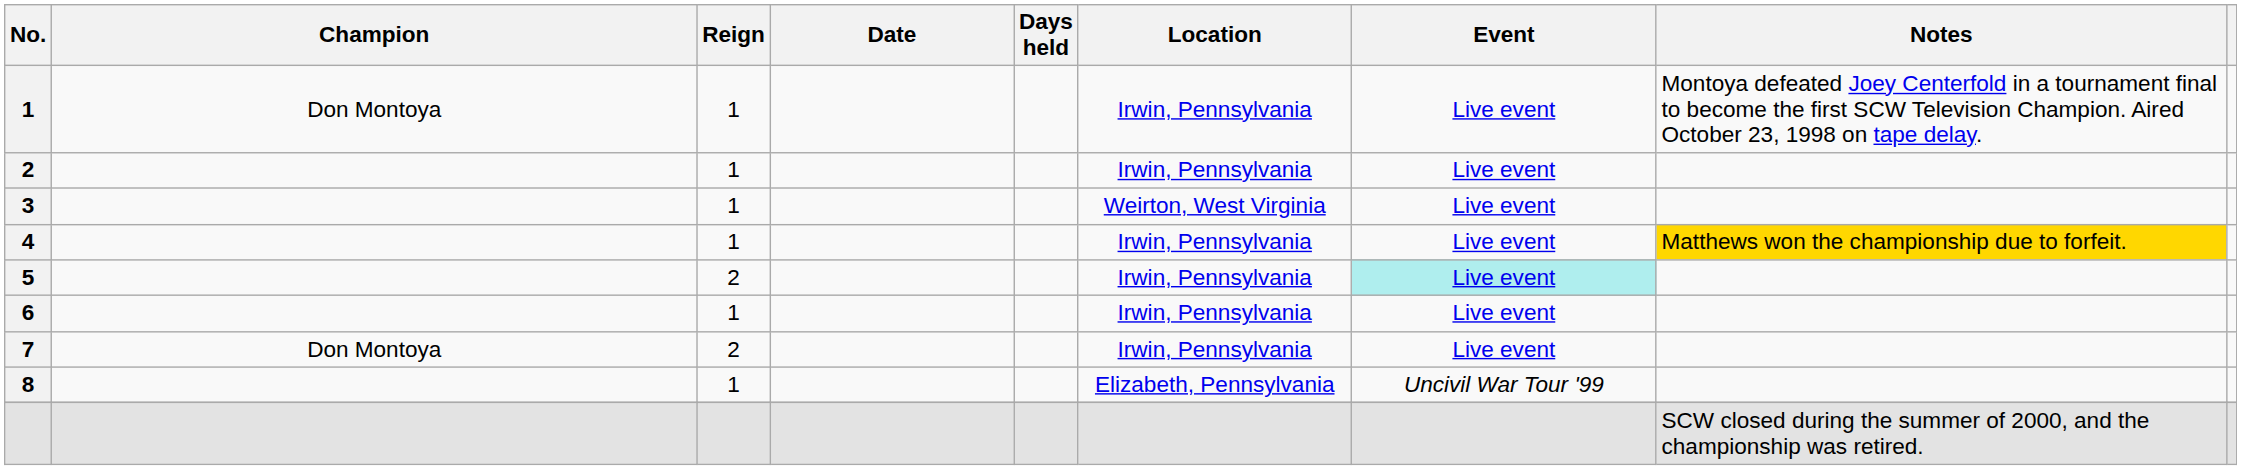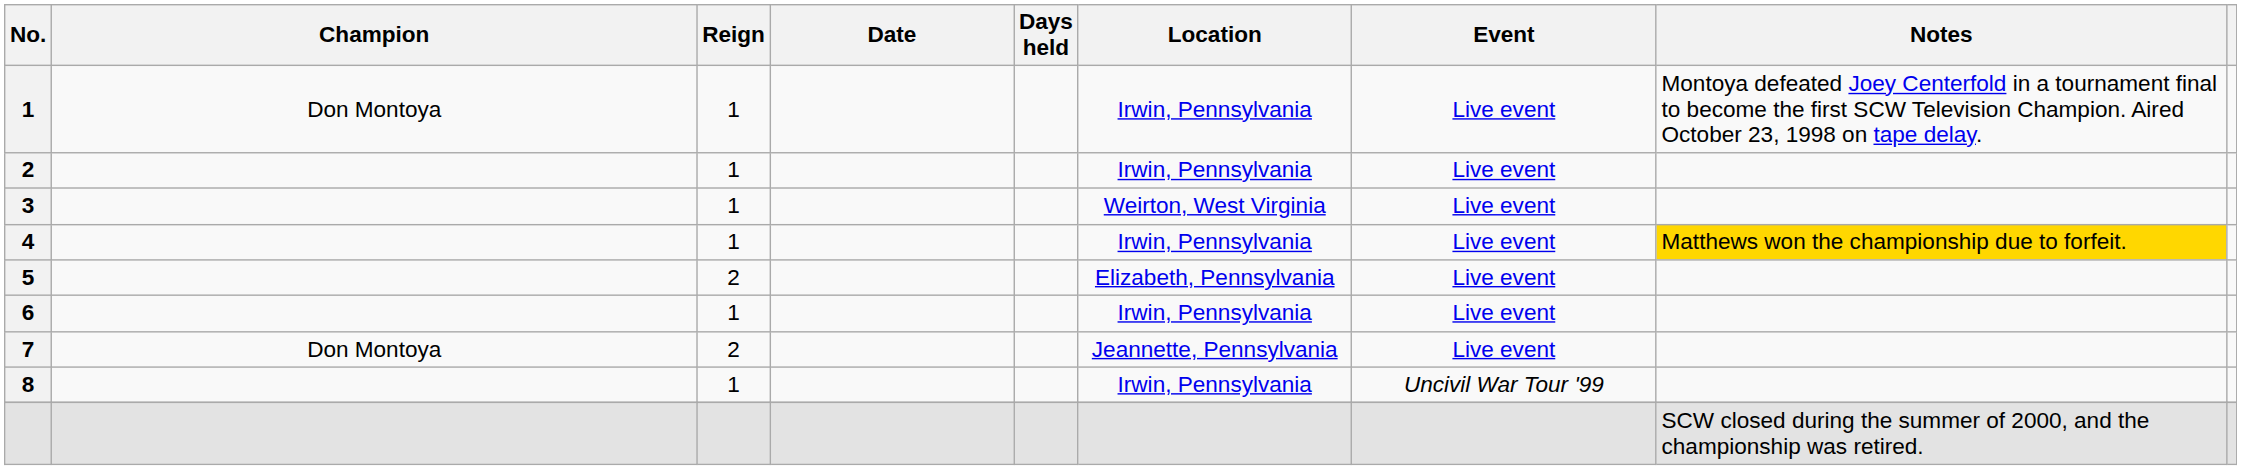 <table class="wikitable sortable" width=100% style="text-align: center">
 <tr>
 <th width=0 scope="col">No.</th>
 <th width=32% scope="col">Champion</th>
 <th width=0 scope="col">Reign</th>
 <th width=12% scope="col">Date</th>
 <th width=0 scope="col">Days held</th>
 <th width=13% scope="col">Location</th>
 <th width=15% scope="col">Event</th>
 <th width=60% class="unsortable" scope="col">Notes</th>
 <th width=0 class="unsortable" scope="col"></th>
 </tr>
 <tr>
 <th scope="row">1</th>
 <td>Don Montoya</td>
 <td>1</td>
 <td></td>
 <td></td>
 <td><a href='#'>Irwin, Pennsylvania</a></td>
 <td><a href='#'>Live event</a></td>
 <td align="left">Montoya defeated <a href='#'>Joey Centerfold</a> in a tournament final to become the first SCW Television Champion. Aired October 23, 1998 on <a href='#'>tape delay</a>.</td>
 <td></td>
 </tr>
 <tr>
 <th scope="row">2</th>
 <td></td>
 <td>1</td>
 <td></td>
 <td></td>
 <td><a href='#'>Irwin, Pennsylvania</a></td>
 <td><a href='#'>Live event</a></td>
 <td align=left> </td>
 <td></td>
 </tr>
 <tr>
 <th scope="row">3</th>
 <td></td>
 <td>1</td>
 <td></td>
 <td></td>
 <td><a href='#'>Weirton, West Virginia</a></td>
 <td><a href='#'>Live event</a></td>
 <td align=left></td>
 <td></td>
 </tr>
 <tr>
 <th scope="row">4</th>
 <td></td>
 <td>1</td>
 <td></td>
 <td></td>
 <td><a href='#'>Irwin, Pennsylvania</a></td>
 <td><a href='#'>Live event</a></td>
 <td align=left style="background: gold;">Matthews won the championship due to forfeit.</td>
 <td></td>
 </tr>
 <tr>
 <th scope="row">5</th>
 <td></td>
 <td>2</td>
 <td></td>
 <td></td>
-<td><a href='#'>Irwin, Pennsylvania</a></td>
-<td style="background: paleturquoise;"><a href='#'>Live event</a></td>
+<td><a href='#'>Elizabeth, Pennsylvania</a></td>
+<td><a href='#'>Live event</a></td>
 <td align=left></td>
 <td></td>
 </tr>
 <tr>
 <th scope="row">6</th>
 <td></td>
 <td>1</td>
 <td></td>
 <td></td>
 <td><a href='#'>Irwin, Pennsylvania</a></td>
 <td><a href='#'>Live event</a></td>
 <td align=left></td>
 <td></td>
 </tr>
 <tr>
 <th scope="row">7</th>
 <td>Don Montoya</td>
 <td>2</td>
 <td></td>
 <td></td>
-<td><a href='#'>Irwin, Pennsylvania</a></td>
+<td><a href='#'>Jeannette, Pennsylvania</a></td>
 <td><a href='#'>Live event</a></td>
 <td align=left></td>
 <td></td>
 </tr>
 <tr>
 <th scope="row">8</th>
 <td></td>
 <td>1</td>
 <td></td>
 <td></td>
-<td><a href='#'>Elizabeth, Pennsylvania</a></td>
+<td><a href='#'>Irwin, Pennsylvania</a></td>
 <td><em>Uncivil War Tour '99</em></td>
 <td align=left></td>
 <td></td>
 </tr>
 <tr>
 </tr>
 <tr style="background-color:#e3e3e3">
 <td></td>
 <td></td>
 <td></td>
 <td></td>
 <td></td>
 <td></td>
 <td></td>
 <td align=left>SCW closed during the summer of 2000, and the championship was retired.</td>
 <td></td>
 </tr>
 </table>
